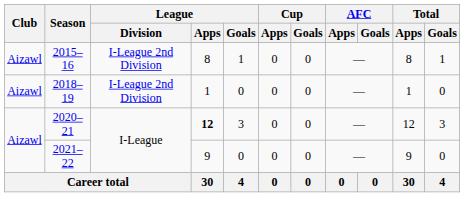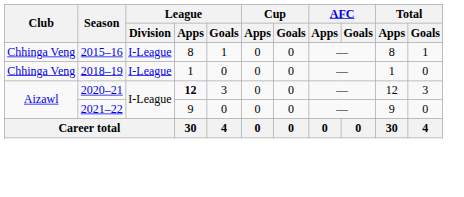 <table class="wikitable" style="text-align: center;">
 <tr>
 <th rowspan="2">Club</th>
 <th rowspan="2">Season</th>
 <th colspan="3">League</th>
 <th colspan="2">Cup</th>
 <th colspan="2"><a href='#'>AFC</a></th>
 <th colspan="2">Total</th>
 </tr>
 <tr>
 <th>Division</th>
 <th>Apps</th>
 <th>Goals</th>
 <th>Apps</th>
 <th>Goals</th>
 <th>Apps</th>
 <th>Goals</th>
 <th>Apps</th>
 <th>Goals</th>
 </tr>
 <tr>
-<td rowspan="1"><a href='#'>Aizawl</a></td>
+<td rowspan="1"><a href='#'>Chhinga Veng</a></td>
 <td><a href='#'>2015–16</a></td>
-<td rowspan="1"><a href='#'>I-League 2nd Division</a></td>
+<td rowspan="1"><a href='#'>I-League</a></td>
 <td>8</td>
 <td>1</td>
 <td>0</td>
 <td>0</td>
 <td colspan="2">—</td>
 <td>8</td>
 <td>1</td>
 </tr>
 <tr>
-<td rowspan="1"><a href='#'>Aizawl</a></td>
+<td rowspan="1"><a href='#'>Chhinga Veng</a></td>
 <td><a href='#'>2018–19</a></td>
-<td rowspan="1"><a href='#'>I-League 2nd Division</a></td>
+<td rowspan="1"><a href='#'>I-League</a></td>
 <td>1</td>
 <td>0</td>
 <td>0</td>
 <td>0</td>
 <td colspan="2">—</td>
 <td>1</td>
 <td>0</td>
 </tr>
 <tr>
 <td rowspan="2"><a href='#'>Aizawl</a></td>
 <td><a href='#'>2020–21</a></td>
 <td rowspan="2">I-League</td>
 <td><strong>12</strong></td>
 <td>3</td>
 <td>0</td>
 <td>0</td>
 <td colspan="2">—</td>
 <td>12</td>
 <td>3</td>
 </tr>
 <tr>
 <td><a href='#'>2021–22</a></td>
 <td>9</td>
 <td>0</td>
 <td>0</td>
 <td>0</td>
 <td colspan="2">—</td>
 <td>9</td>
 <td>0</td>
 </tr>
 <tr>
 <th colspan="3">Career total</th>
 <th>30</th>
 <th>4</th>
 <th>0</th>
 <th>0</th>
 <th>0</th>
 <th>0</th>
 <th>30</th>
 <th>4</th>
 </tr>
 </table>
